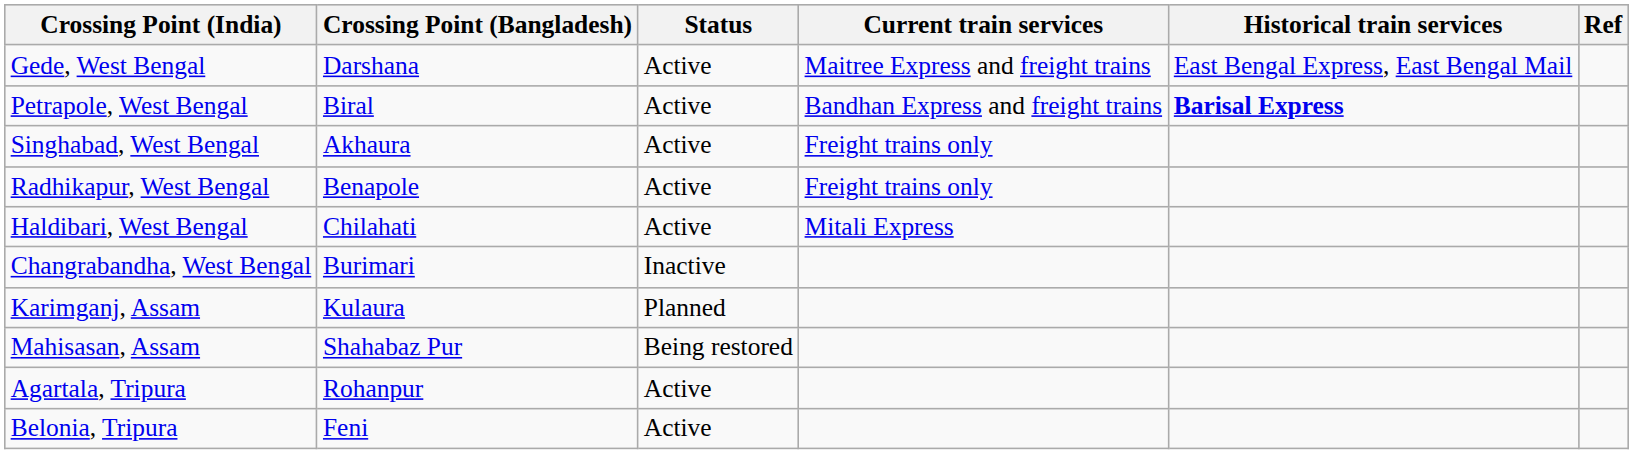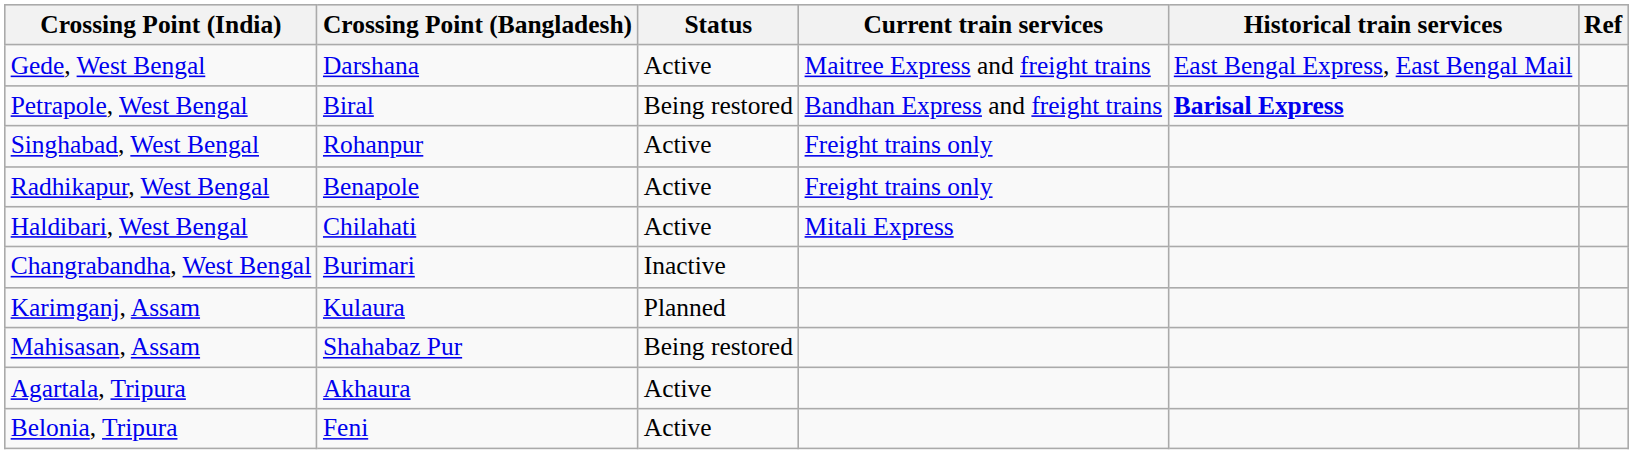 <table class="wikitable sortable">
 <tr>
 <th>Crossing Point (India)</th>
 <th>Crossing Point (Bangladesh)</th>
 <th>Status</th>
 <th>Current train services</th>
 <th>Historical train services</th>
 <th>Ref</th>
 </tr>
 <tr>
 <td><a href='#'>Gede</a>, <a href='#'>West Bengal</a></td>
 <td><a href='#'>Darshana</a></td>
 <td>Active</td>
 <td><a href='#'>Maitree Express</a> and <a href='#'>freight trains</a></td>
 <td><a href='#'>East Bengal Express</a>, <a href='#'>East Bengal Mail</a></td>
 <td></td>
 </tr>
 <tr>
 <td><a href='#'>Petrapole</a>, <a href='#'>West Bengal</a></td>
 <td><a href='#'>Biral</a></td>
-<td>Active</td>
+<td>Being restored</td>
 <td><a href='#'>Bandhan Express</a> and <a href='#'>freight trains</a></td>
 <td><strong><a href='#'>Barisal Express</a></strong></td>
 <td></td>
 </tr>
 <tr>
 <td><a href='#'>Singhabad</a>, <a href='#'>West Bengal</a></td>
-<td><a href='#'>Akhaura</a></td>
+<td><a href='#'>Rohanpur</a></td>
 <td>Active</td>
 <td><a href='#'>Freight trains only</a></td>
 <td></td>
 <td></td>
 </tr>
 <tr>
 <td><a href='#'>Radhikapur</a>, <a href='#'>West Bengal</a></td>
 <td><a href='#'>Benapole</a></td>
 <td>Active</td>
 <td><a href='#'>Freight trains only</a></td>
 <td></td>
 <td></td>
 </tr>
 <tr>
 <td><a href='#'>Haldibari</a>, <a href='#'>West Bengal</a></td>
 <td><a href='#'>Chilahati</a></td>
 <td>Active</td>
 <td><a href='#'>Mitali Express</a></td>
 <td></td>
 <td></td>
 </tr>
 <tr>
 <td><a href='#'>Changrabandha</a>, <a href='#'>West Bengal</a></td>
 <td><a href='#'>Burimari</a></td>
 <td>Inactive</td>
 <td></td>
 <td></td>
 <td></td>
 </tr>
 <tr>
 <td><a href='#'>Karimganj</a>, <a href='#'>Assam</a></td>
 <td><a href='#'>Kulaura</a></td>
 <td>Planned</td>
 <td></td>
 <td></td>
 <td></td>
 </tr>
 <tr>
 <td><a href='#'>Mahisasan</a>, <a href='#'>Assam</a></td>
 <td><a href='#'>Shahabaz Pur</a></td>
 <td>Being restored</td>
 <td></td>
 <td></td>
 <td></td>
 </tr>
 <tr>
 <td><a href='#'>Agartala</a>, <a href='#'>Tripura</a></td>
-<td><a href='#'>Rohanpur</a></td>
+<td><a href='#'>Akhaura</a></td>
 <td>Active</td>
 <td></td>
 <td></td>
 <td></td>
 </tr>
 <tr>
 <td><a href='#'>Belonia</a>, <a href='#'>Tripura</a></td>
 <td><a href='#'>Feni</a></td>
 <td>Active</td>
 <td></td>
 <td></td>
 <td></td>
 </tr>
 </table>
